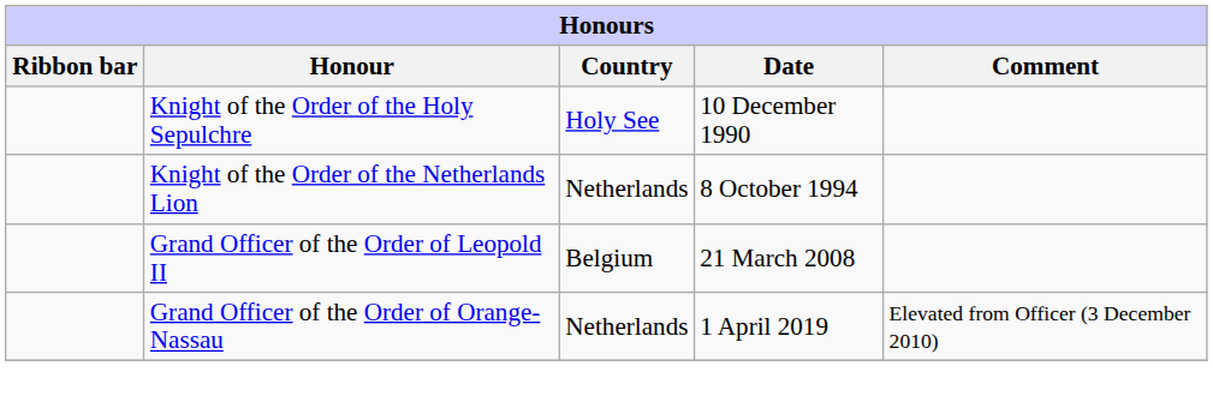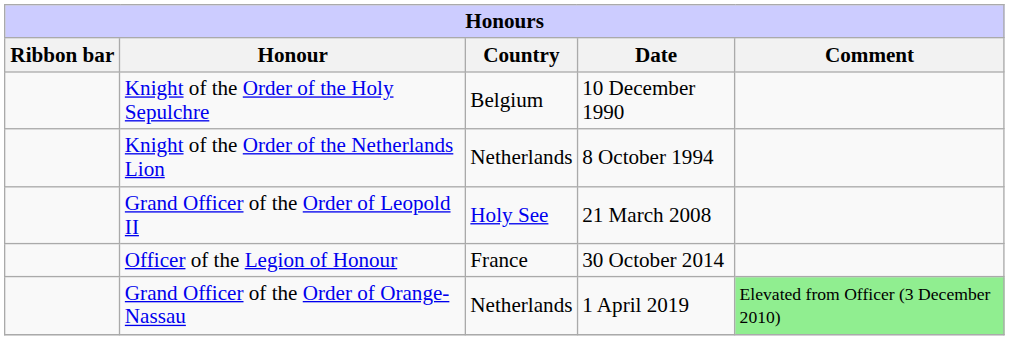 <table class="wikitable" style="width:60%;">
 <tr style="background:#ccf; text-align:center;">
 <td colspan=5><strong>Honours</strong></td>
 </tr>
 <tr>
 <th style="width:80px;">Ribbon bar</th>
 <th>Honour</th>
 <th>Country</th>
 <th>Date</th>
 <th>Comment</th>
 </tr>
 <tr>
 <td></td>
 <td><a href='#'>Knight</a> of the <a href='#'>Order of the Holy Sepulchre</a></td>
-<td><a href='#'>Holy See</a></td>
+<td>Belgium</td>
 <td>10 December 1990</td>
 <td></td>
 </tr>
 <tr>
 <td></td>
 <td><a href='#'>Knight</a> of the <a href='#'>Order of the Netherlands Lion</a></td>
 <td>Netherlands</td>
 <td>8 October 1994</td>
 <td></td>
 </tr>
 <tr>
 <td></td>
 <td><a href='#'>Grand Officer</a> of the <a href='#'>Order of Leopold II</a></td>
-<td>Belgium</td>
+<td><a href='#'>Holy See</a></td>
 <td>21 March 2008</td>
+<td></td>
+</tr>
+<tr>
+<td></td>
+<td><a href='#'>Officer</a> of the <a href='#'>Legion of Honour</a></td>
+<td>France</td>
+<td>30 October 2014</td>
 <td></td>
 </tr>
 <tr>
 <td></td>
 <td><a href='#'>Grand Officer</a> of the <a href='#'>Order of Orange-Nassau</a></td>
 <td>Netherlands</td>
 <td>1 April 2019</td>
-<td><small>Elevated from Officer (3 December 2010)</small></td>
+<td style="background: lightgreen;"><small>Elevated from Officer (3 December 2010)</small></td>
 </tr>
 <tr>
 </tr>
 </table>
